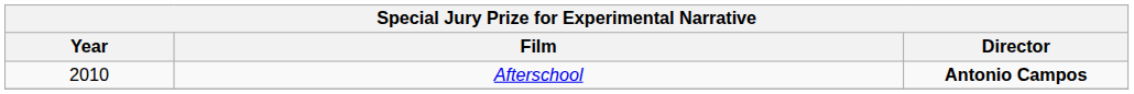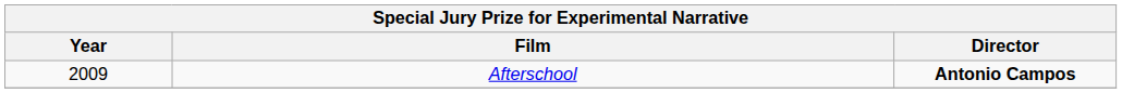 <table class="wikitable" width="80%">
 <tr>
 <th colspan="3" align="center">Special Jury Prize for Experimental Narrative</th>
 </tr>
 <tr>
 <th width="15%">Year</th>
 <th width="65%">Film</th>
 <th width="20%">Director</th>
 </tr>
 <tr>
-<td align="center">2010</td>
+<td align="center">2009</td>
 <td align="center"><em><a href='#'>Afterschool</a></em></td>
 <td align="center"><strong>Antonio Campos</strong></td>
 </tr>
 <tr>
 </tr>
 </table>
